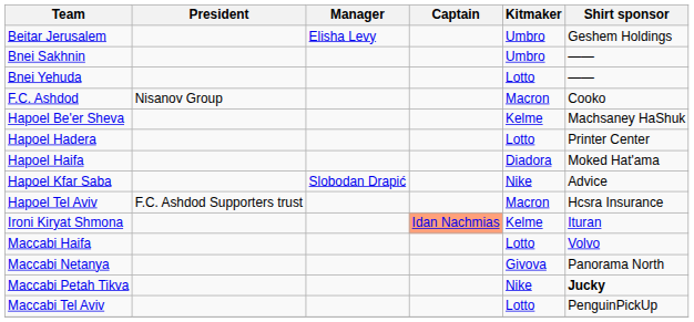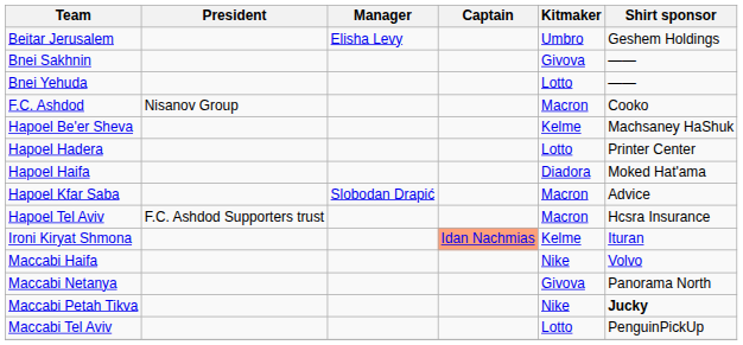 <table class="wikitable sortable" style="text-align: left;">
 <tr>
 <th>Team</th>
 <th>President</th>
 <th>Manager</th>
 <th>Captain</th>
 <th>Kitmaker</th>
 <th>Shirt sponsor</th>
 </tr>
 <tr>
 <td><a href='#'>Beitar Jerusalem</a></td>
 <td> </td>
 <td> <a href='#'>Elisha Levy</a></td>
 <td> </td>
 <td><a href='#'>Umbro</a></td>
 <td>Geshem Holdings</td>
 </tr>
 <tr>
 <td><a href='#'>Bnei Sakhnin</a></td>
 <td> </td>
 <td> </td>
 <td> </td>
-<td><a href='#'>Umbro</a></td>
+<td><a href='#'>Givova</a></td>
 <td>——</td>
 </tr>
 <tr>
 <td><a href='#'>Bnei Yehuda</a></td>
 <td> </td>
 <td> </td>
 <td> </td>
 <td><a href='#'>Lotto</a></td>
 <td>——</td>
 </tr>
 <tr>
 <td><a href='#'>F.C. Ashdod</a></td>
 <td>Nisanov Group</td>
 <td> </td>
 <td> </td>
 <td><a href='#'>Macron</a></td>
 <td>Cooko</td>
 </tr>
 <tr>
 <td><a href='#'>Hapoel Be'er Sheva</a></td>
 <td> </td>
 <td> </td>
 <td> </td>
 <td><a href='#'>Kelme</a></td>
 <td>Machsaney HaShuk</td>
 </tr>
 <tr>
 <td><a href='#'>Hapoel Hadera</a></td>
 <td> </td>
 <td> </td>
 <td> </td>
 <td><a href='#'>Lotto</a></td>
 <td>Printer Center</td>
 </tr>
 <tr>
 <td><a href='#'>Hapoel Haifa</a></td>
 <td> </td>
 <td> </td>
 <td> </td>
 <td><a href='#'>Diadora</a></td>
 <td>Moked Hat'ama</td>
 </tr>
 <tr>
 <td><a href='#'>Hapoel Kfar Saba</a></td>
 <td> </td>
 <td> <a href='#'>Slobodan Drapić</a><br>  </td>
 <td> </td>
-<td><a href='#'>Nike</a></td>
+<td><a href='#'>Macron</a></td>
 <td>Advice</td>
 </tr>
 <tr>
 <td><a href='#'>Hapoel Tel Aviv</a></td>
 <td>F.C. Ashdod Supporters trust</td>
 <td> </td>
 <td> </td>
 <td><a href='#'>Macron</a></td>
 <td>Hcsra Insurance</td>
 </tr>
 <tr>
 <td><a href='#'>Ironi Kiryat Shmona</a></td>
 <td> </td>
 <td> </td>
 <td style="background: lightsalmon;"> <a href='#'>Idan Nachmias</a></td>
 <td><a href='#'>Kelme</a></td>
 <td><a href='#'>Ituran</a></td>
 </tr>
 <tr>
 <td><a href='#'>Maccabi Haifa</a></td>
 <td> </td>
 <td> </td>
 <td> </td>
-<td><a href='#'>Lotto</a></td>
+<td><a href='#'>Nike</a></td>
 <td><a href='#'>Volvo</a></td>
 </tr>
 <tr>
 <td><a href='#'>Maccabi Netanya</a></td>
 <td> </td>
 <td> </td>
 <td> </td>
 <td><a href='#'>Givova</a></td>
 <td>Panorama North</td>
 </tr>
 <tr>
 <td><a href='#'>Maccabi Petah Tikva</a></td>
 <td> </td>
 <td> </td>
 <td> </td>
 <td><a href='#'>Nike</a></td>
 <td><strong>Jucky</strong></td>
 </tr>
 <tr>
 <td><a href='#'>Maccabi Tel Aviv</a></td>
 <td> </td>
 <td> </td>
 <td> </td>
 <td><a href='#'>Lotto</a></td>
 <td>PenguinPickUp</td>
 </tr>
 <tr>
 </tr>
 </table>
